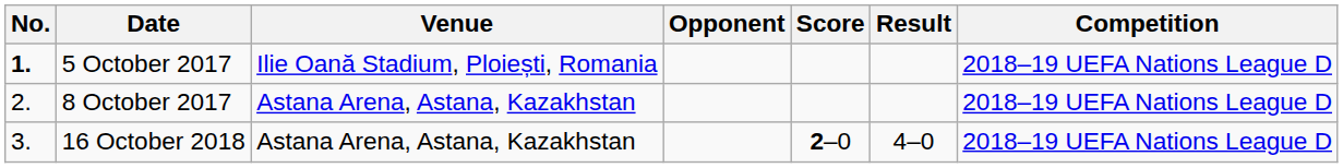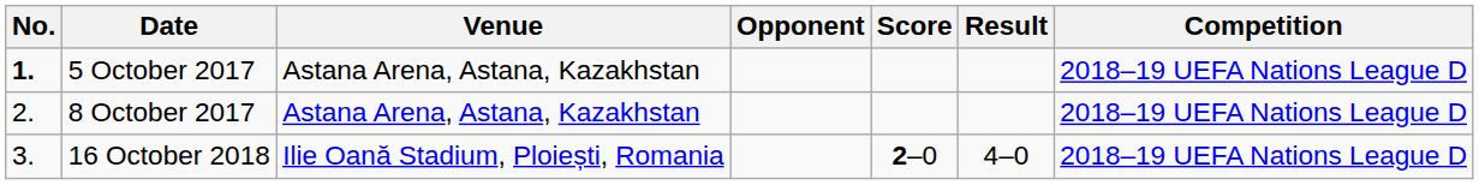 <table class="wikitable" style="font-size:100%;">
 <tr>
 <th>No.</th>
 <th>Date</th>
 <th>Venue</th>
 <th>Opponent</th>
 <th>Score</th>
 <th>Result</th>
 <th>Competition</th>
 </tr>
 <tr>
 <td><strong>1.</strong></td>
 <td>5 October 2017</td>
-<td><a href='#'>Ilie Oană Stadium</a>, <a href='#'>Ploiești</a>, <a href='#'>Romania</a></td>
+<td>Astana Arena, Astana, Kazakhstan</td>
 <td></td>
 <td></td>
 <td></td>
 <td><a href='#'>2018–19 UEFA Nations League D</a></td>
 </tr>
 <tr>
 <td>2.</td>
 <td>8 October 2017</td>
 <td><a href='#'>Astana Arena</a>, <a href='#'>Astana</a>, <a href='#'>Kazakhstan</a></td>
 <td></td>
 <td></td>
 <td></td>
 <td><a href='#'>2018–19 UEFA Nations League D</a></td>
 </tr>
 <tr>
 <td>3.</td>
 <td>16 October 2018</td>
-<td>Astana Arena, Astana, Kazakhstan</td>
+<td><a href='#'>Ilie Oană Stadium</a>, <a href='#'>Ploiești</a>, <a href='#'>Romania</a></td>
 <td></td>
 <td align=center><strong>2</strong>–0</td>
 <td align=center>4–0</td>
 <td><a href='#'>2018–19 UEFA Nations League D</a></td>
 </tr>
 </table>
